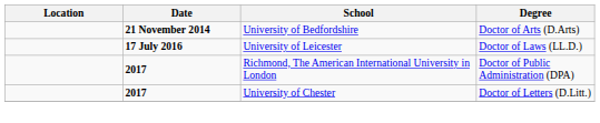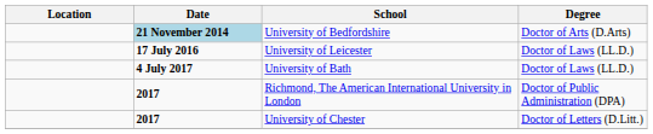 <table class="wikitable" style="width:100%;">
 <tr>
 <th style="width:20%;">Location</th>
 <th style="width:20%;">Date</th>
 <th style="width:40%;">School</th>
 <th style="width:20%;">Degree</th>
 </tr>
 <tr>
 <td></td>
-<td><strong>21 November 2014</strong></td>
+<td style="background: lightblue;"><strong>21 November 2014</strong></td>
 <td><a href='#'>University of Bedfordshire</a></td>
 <td><a href='#'>Doctor of Arts</a> (D.Arts)</td>
 </tr>
 <tr>
 <td></td>
 <td><strong>17 July 2016</strong></td>
 <td><a href='#'>University of Leicester</a></td>
+<td><a href='#'>Doctor of Laws</a> (LL.D.)</td>
+</tr>
+<tr>
+<td></td>
+<td><strong>4 July 2017</strong></td>
+<td><a href='#'>University of Bath</a></td>
 <td><a href='#'>Doctor of Laws</a> (LL.D.)</td>
 </tr>
 <tr>
 <td></td>
 <td><strong>2017</strong></td>
 <td><a href='#'>Richmond, The American International University in London</a></td>
 <td><a href='#'>Doctor of Public Administration</a> (DPA)</td>
 </tr>
 <tr>
 <td></td>
 <td><strong>2017</strong></td>
 <td><a href='#'>University of Chester</a></td>
 <td><a href='#'>Doctor of Letters</a> (D.Litt.)</td>
 </tr>
 <tr>
 </tr>
 </table>
